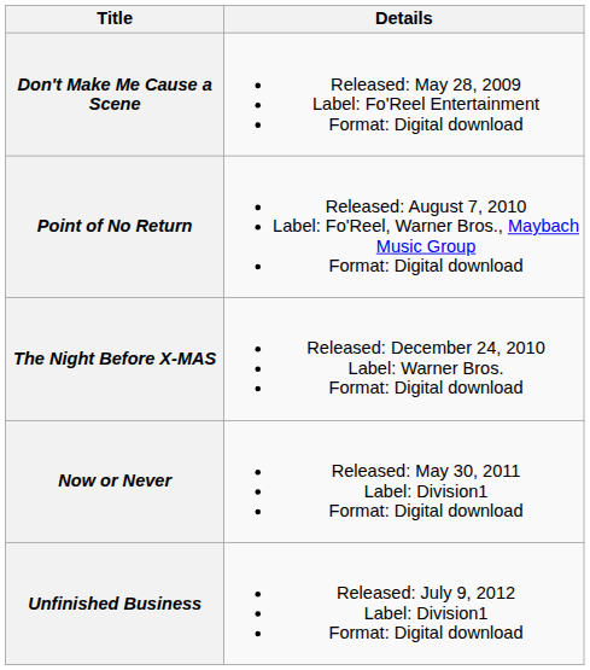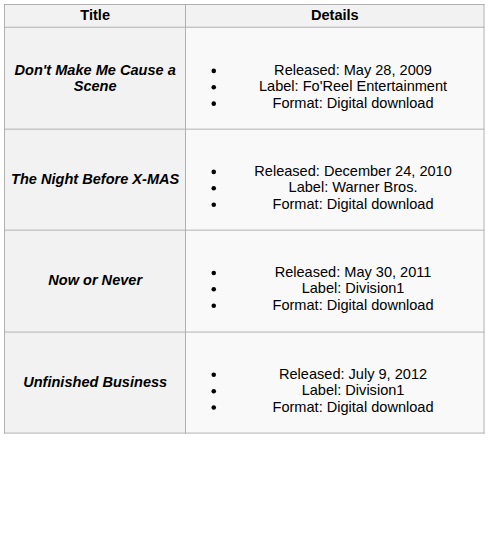 <table class="wikitable plainrowheaders" style="text-align:center;">
 <tr>
 <th style="width:12em;">Title</th>
 <th style="width:20em;">Details</th>
 </tr>
 <tr>
 <th scope="row"><em>Don't Make Me Cause a Scene</em></th>
 <td><br><ul><li>Released: May 28, 2009</li><li>Label: Fo'Reel Entertainment</li><li>Format: Digital download</li></ul></td>
-</tr>
-<tr>
-<th scope="row"><em>Point of No Return</em></th>
-<td><br><ul><li>Released: August 7, 2010</li><li>Label: Fo'Reel, Warner Bros., <a href='#'>Maybach Music Group</a></li><li>Format: Digital download</li></ul></td>
 </tr>
 <tr>
 <th scope="row"><em>The Night Before X-MAS</em></th>
 <td><br><ul><li>Released: December 24, 2010</li><li>Label: Warner Bros.</li><li>Format: Digital download</li></ul></td>
 </tr>
 <tr>
 <th scope="row"><em>Now or Never</em></th>
 <td><br><ul><li>Released: May 30, 2011</li><li>Label: Division1</li><li>Format: Digital download</li></ul></td>
 </tr>
 <tr>
 <th scope="row"><em>Unfinished Business</em></th>
 <td><br><ul><li>Released: July 9, 2012</li><li>Label: Division1</li><li>Format: Digital download</li></ul></td>
 </tr>
 </table>
